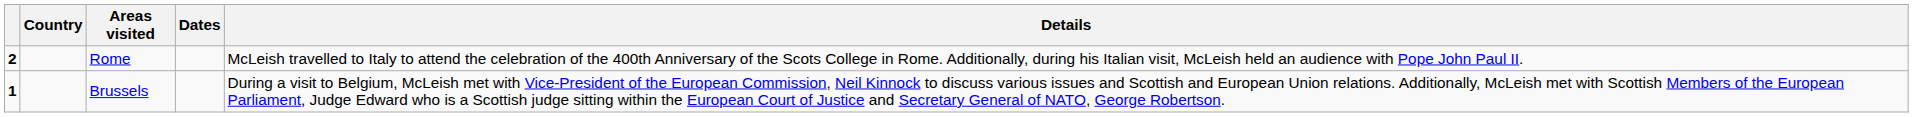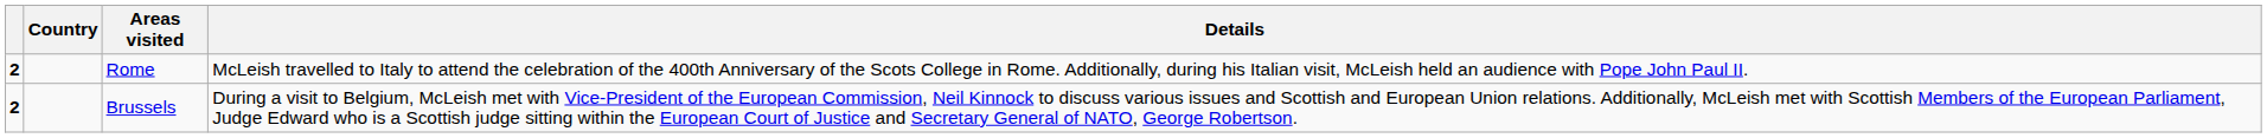 <table class="wikitable sortable" style="margin: 1em auto 1em auto">
 <tr>
 <th></th>
 <th>Country</th>
 <th>Areas visited</th>
-<th>Dates</th>
 <th class="unsortable">Details</th>
 </tr>
 <tr>
 <td rowspan=1><strong>2</strong></td>
 <td></td>
 <td><a href='#'>Rome</a></td>
-<td></td>
 <td>McLeish travelled to Italy to attend the celebration of the 400th Anniversary of the Scots College in Rome. Additionally, during his Italian visit, McLeish held an audience with <a href='#'>Pope John Paul II</a>.</td>
 </tr>
 <tr>
-<td rowspan=1><strong>1</strong></td>
+<td rowspan=1><strong>2</strong></td>
 <td></td>
 <td><a href='#'>Brussels</a></td>
-<td></td>
 <td>During a visit to Belgium, McLeish met with <a href='#'>Vice-President of the European Commission</a>, <a href='#'>Neil Kinnock</a> to discuss various issues and Scottish and European Union relations. Additionally, McLeish met with Scottish <a href='#'>Members of the European Parliament</a>, Judge Edward who is a Scottish judge sitting within the <a href='#'>European Court of Justice</a> and <a href='#'>Secretary General of NATO</a>, <a href='#'>George Robertson</a>.</td>
 </tr>
 </table>
